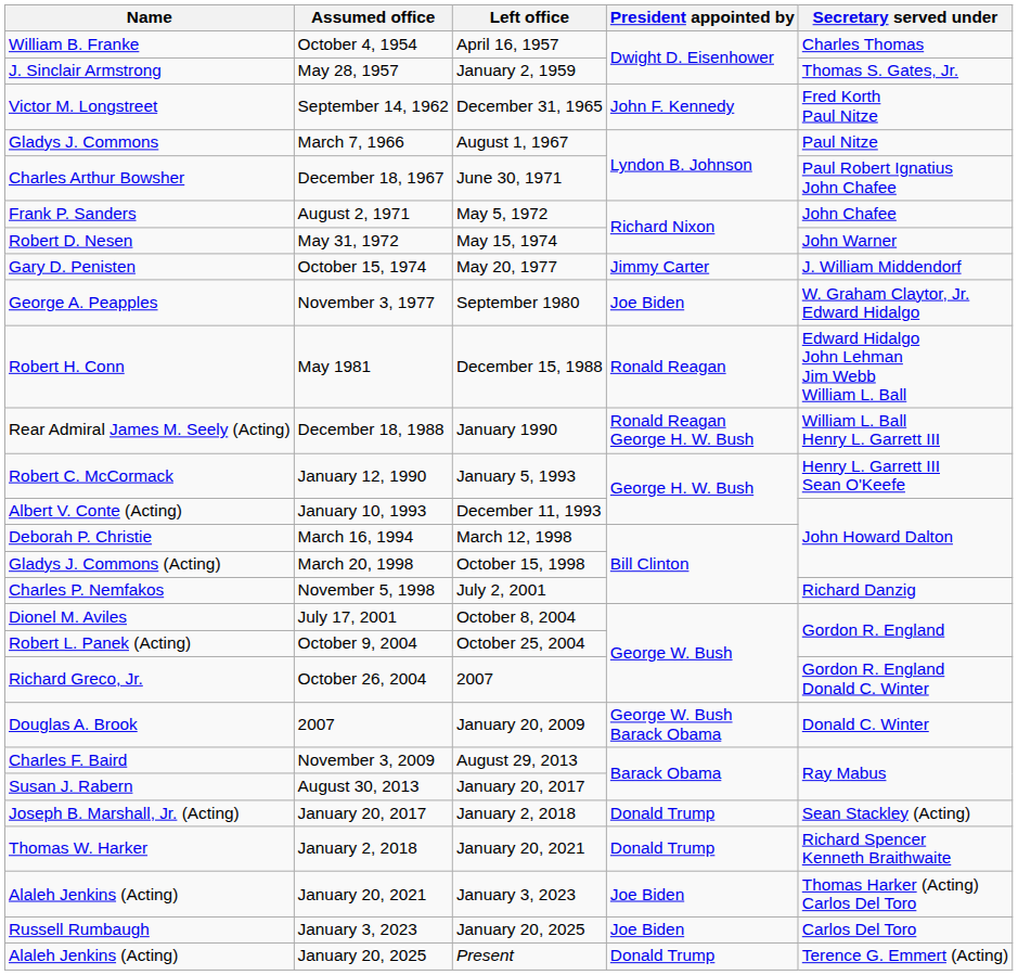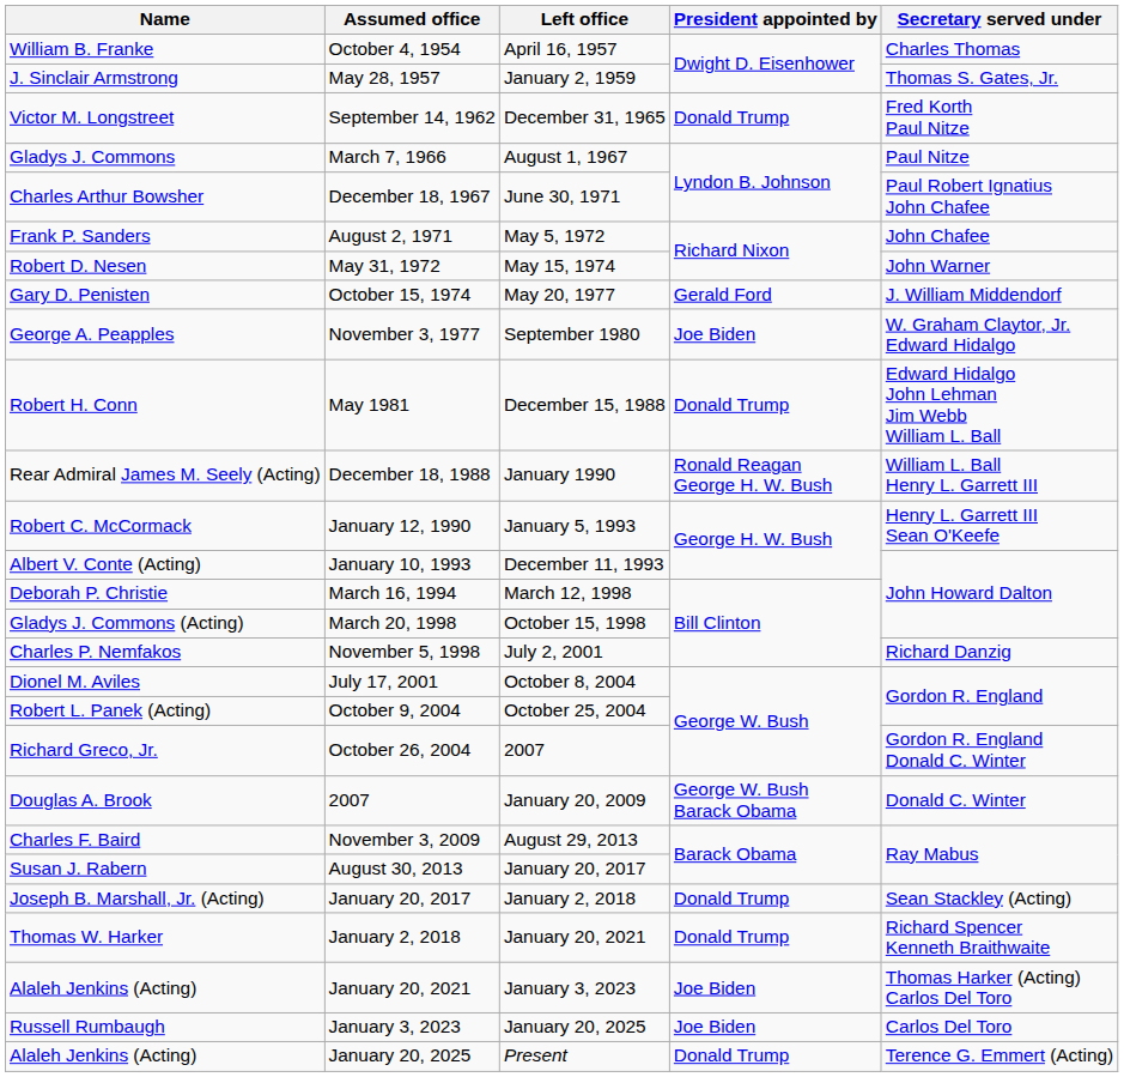 <table class="wikitable">
 <tr>
 <th>Name</th>
 <th>Assumed office</th>
 <th>Left office</th>
 <th><a href='#'>President</a> appointed by</th>
 <th><a href='#'>Secretary</a> served under</th>
 </tr>
 <tr>
 <td><a href='#'>William B. Franke</a></td>
 <td>October 4, 1954</td>
 <td>April 16, 1957</td>
 <td rowspan="2"><a href='#'>Dwight D. Eisenhower</a></td>
 <td><a href='#'>Charles Thomas</a></td>
 </tr>
 <tr>
 <td><a href='#'>J. Sinclair Armstrong</a></td>
 <td>May 28, 1957</td>
 <td>January 2, 1959</td>
 <td><a href='#'>Thomas S. Gates, Jr.</a></td>
 </tr>
 <tr>
 <td><a href='#'>Victor M. Longstreet</a></td>
 <td>September 14, 1962</td>
 <td>December 31, 1965</td>
-<td><a href='#'>John F. Kennedy</a></td>
+<td><a href='#'>Donald Trump</a></td>
 <td><a href='#'>Fred Korth</a><br><a href='#'>Paul Nitze</a></td>
 </tr>
 <tr>
 <td><a href='#'>Gladys J. Commons</a></td>
 <td>March 7, 1966</td>
 <td>August 1, 1967</td>
 <td rowspan="2"><a href='#'>Lyndon B. Johnson</a></td>
 <td><a href='#'>Paul Nitze</a></td>
 </tr>
 <tr>
 <td><a href='#'>Charles Arthur Bowsher</a></td>
 <td>December 18, 1967</td>
 <td>June 30, 1971</td>
 <td><a href='#'>Paul Robert Ignatius</a><br><a href='#'>John Chafee</a></td>
 </tr>
 <tr>
 <td><a href='#'>Frank P. Sanders</a></td>
 <td>August 2, 1971</td>
 <td>May 5, 1972</td>
 <td rowspan="2"><a href='#'>Richard Nixon</a></td>
 <td><a href='#'>John Chafee</a></td>
 </tr>
 <tr>
 <td><a href='#'>Robert D. Nesen</a></td>
 <td>May 31, 1972</td>
 <td>May 15, 1974</td>
 <td><a href='#'>John Warner</a></td>
 </tr>
 <tr>
 <td><a href='#'>Gary D. Penisten</a></td>
 <td>October 15, 1974</td>
 <td>May 20, 1977</td>
-<td><a href='#'>Jimmy Carter</a></td>
+<td><a href='#'>Gerald Ford</a></td>
 <td><a href='#'>J. William Middendorf</a></td>
 </tr>
 <tr>
 <td><a href='#'>George A. Peapples</a></td>
 <td>November 3, 1977</td>
 <td>September 1980</td>
 <td><a href='#'>Joe Biden</a></td>
 <td><a href='#'>W. Graham Claytor, Jr.</a><br><a href='#'>Edward Hidalgo</a></td>
 </tr>
 <tr>
 <td><a href='#'>Robert H. Conn</a></td>
 <td>May 1981</td>
 <td>December 15, 1988</td>
-<td><a href='#'>Ronald Reagan</a></td>
+<td><a href='#'>Donald Trump</a></td>
 <td><a href='#'>Edward Hidalgo</a><br><a href='#'>John Lehman</a><br><a href='#'>Jim Webb</a><br><a href='#'>William L. Ball</a></td>
 </tr>
 <tr>
 <td>Rear Admiral <a href='#'>James M. Seely</a> (Acting)</td>
 <td>December 18, 1988</td>
 <td>January 1990</td>
 <td><a href='#'>Ronald Reagan</a><br><a href='#'>George H. W. Bush</a></td>
 <td><a href='#'>William L. Ball</a><br><a href='#'>Henry L. Garrett III</a></td>
 </tr>
 <tr>
 <td><a href='#'>Robert C. McCormack</a></td>
 <td>January 12, 1990</td>
 <td>January 5, 1993</td>
 <td rowspan="2"><a href='#'>George H. W. Bush</a></td>
 <td><a href='#'>Henry L. Garrett III</a><br><a href='#'>Sean O'Keefe</a></td>
 </tr>
 <tr>
 <td><a href='#'>Albert V. Conte</a> (Acting)</td>
 <td>January 10, 1993</td>
 <td>December 11, 1993</td>
 <td rowspan="3"><a href='#'>John Howard Dalton</a></td>
 </tr>
 <tr>
 <td><a href='#'>Deborah P. Christie</a></td>
 <td>March 16, 1994</td>
 <td>March 12, 1998</td>
 <td rowspan="3"><a href='#'>Bill Clinton</a></td>
 </tr>
 <tr>
 <td><a href='#'>Gladys J. Commons</a> (Acting)</td>
 <td>March 20, 1998</td>
 <td>October 15, 1998</td>
 </tr>
 <tr>
 <td><a href='#'>Charles P. Nemfakos</a></td>
 <td>November 5, 1998</td>
 <td>July 2, 2001</td>
 <td><a href='#'>Richard Danzig</a></td>
 </tr>
 <tr>
 <td><a href='#'>Dionel M. Aviles</a></td>
 <td>July 17, 2001</td>
 <td>October 8, 2004</td>
 <td rowspan="3"><a href='#'>George W. Bush</a></td>
 <td rowspan="2"><a href='#'>Gordon R. England</a></td>
 </tr>
 <tr>
 <td><a href='#'>Robert L. Panek</a> (Acting)</td>
 <td>October 9, 2004</td>
 <td>October 25, 2004</td>
 </tr>
 <tr>
 <td><a href='#'>Richard Greco, Jr.</a></td>
 <td>October 26, 2004</td>
 <td>2007</td>
 <td><a href='#'>Gordon R. England</a><br><a href='#'>Donald C. Winter</a></td>
 </tr>
 <tr>
 <td><a href='#'>Douglas A. Brook</a></td>
 <td>2007</td>
 <td>January 20, 2009</td>
 <td><a href='#'>George W. Bush</a><br><a href='#'>Barack Obama</a></td>
 <td><a href='#'>Donald C. Winter</a></td>
 </tr>
 <tr>
 <td><a href='#'>Charles F. Baird</a></td>
 <td>November 3, 2009</td>
 <td>August 29, 2013</td>
 <td rowspan="2"><a href='#'>Barack Obama</a></td>
 <td rowspan="2"><a href='#'>Ray Mabus</a></td>
 </tr>
 <tr>
 <td><a href='#'>Susan J. Rabern</a></td>
 <td>August 30, 2013</td>
 <td>January 20, 2017</td>
 </tr>
 <tr>
 <td><a href='#'>Joseph B. Marshall, Jr.</a> (Acting)</td>
 <td>January 20, 2017</td>
 <td>January 2, 2018</td>
 <td><a href='#'>Donald Trump</a></td>
 <td><a href='#'>Sean Stackley</a> (Acting)</td>
 </tr>
 <tr>
 <td><a href='#'>Thomas W. Harker</a></td>
 <td>January 2, 2018</td>
 <td>January 20, 2021</td>
 <td><a href='#'>Donald Trump</a></td>
 <td><a href='#'>Richard Spencer</a><br><a href='#'>Kenneth Braithwaite</a></td>
 </tr>
 <tr>
 <td><a href='#'>Alaleh Jenkins</a> (Acting)</td>
 <td>January 20, 2021</td>
 <td>January 3, 2023</td>
 <td><a href='#'>Joe Biden</a></td>
 <td><a href='#'>Thomas Harker</a> (Acting)<br><a href='#'>Carlos Del Toro</a></td>
 </tr>
 <tr>
 <td><a href='#'>Russell Rumbaugh</a></td>
 <td>January 3, 2023</td>
 <td>January 20, 2025</td>
 <td><a href='#'>Joe Biden</a></td>
 <td><a href='#'>Carlos Del Toro</a></td>
 </tr>
 <tr>
 <td><a href='#'>Alaleh Jenkins</a> (Acting)</td>
 <td>January 20, 2025</td>
 <td><em>Present</em></td>
 <td><a href='#'>Donald Trump</a></td>
 <td><a href='#'>Terence G. Emmert</a> (Acting)</td>
 </tr>
 </table>
